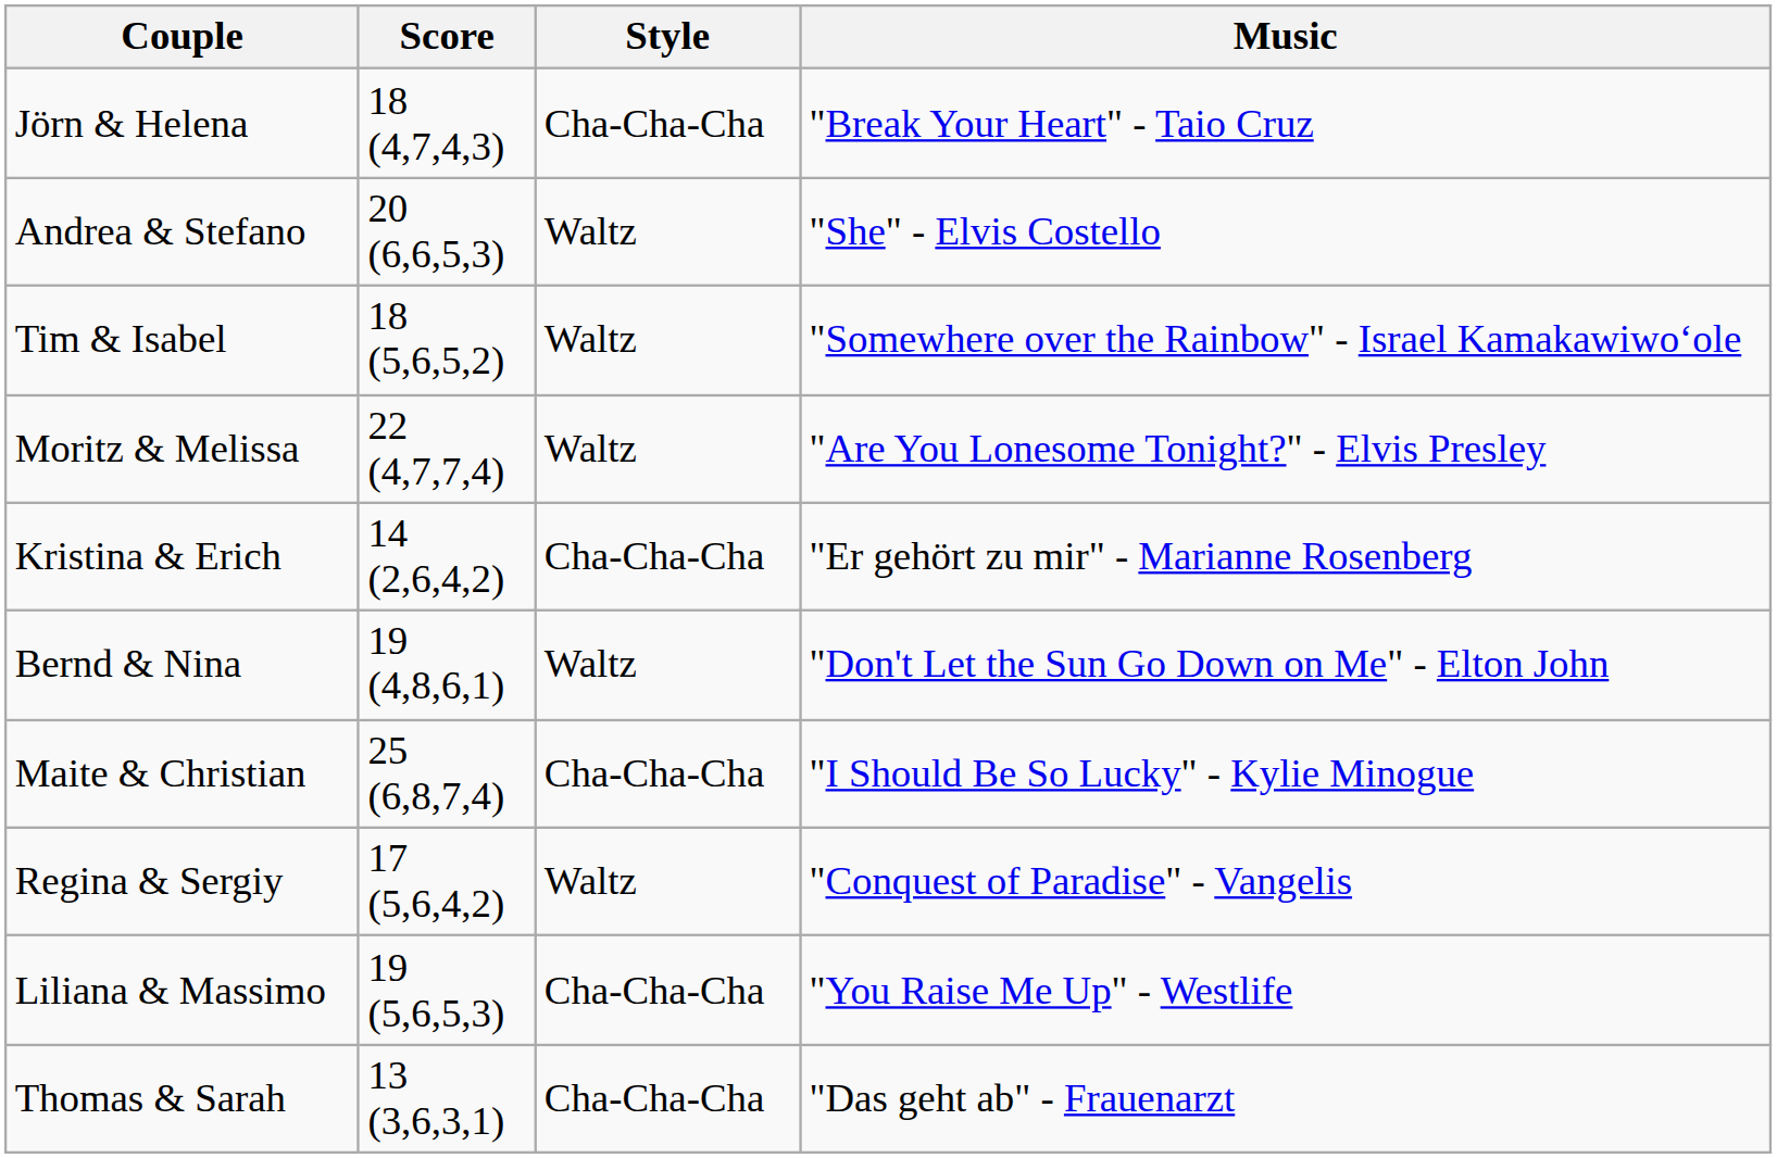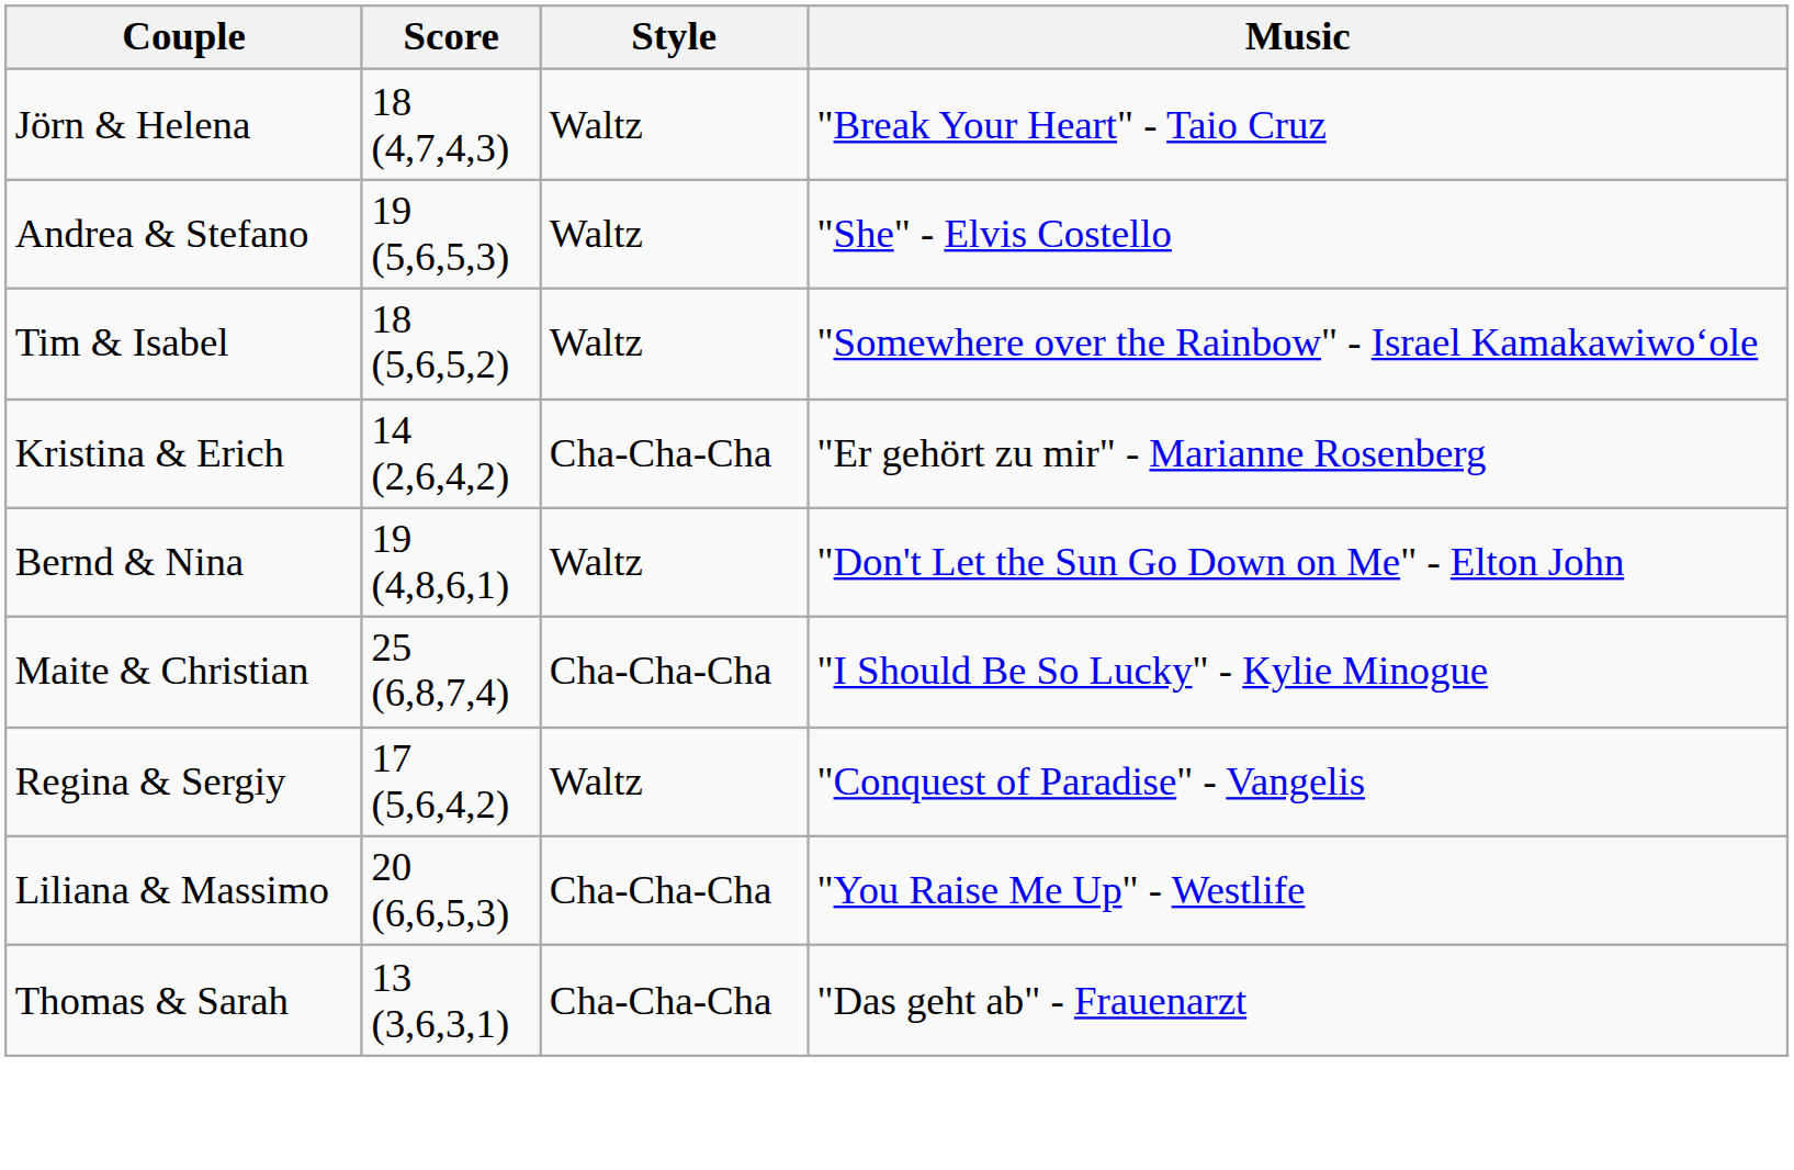 <table class="wikitable" width="80%">
 <tr>
 <th width="20%">Couple</th>
 <th width="10%">Score</th>
 <th width="15%">Style</th>
 <th width="60%">Music</th>
 </tr>
 <tr>
 <td>Jörn & Helena</td>
 <td>18 (4,7,4,3)</td>
-<td>Cha-Cha-Cha</td>
+<td>Waltz</td>
 <td>"<a href='#'>Break Your Heart</a>" - <a href='#'>Taio Cruz</a></td>
 </tr>
 <tr>
 <td>Andrea & Stefano</td>
-<td>20 (6,6,5,3)</td>
+<td>19 (5,6,5,3)</td>
 <td>Waltz</td>
 <td>"<a href='#'>She</a>" - <a href='#'>Elvis Costello</a></td>
 </tr>
 <tr>
 <td>Tim & Isabel</td>
 <td>18 (5,6,5,2)</td>
 <td>Waltz</td>
 <td>"<a href='#'>Somewhere over the Rainbow</a>" - <a href='#'>Israel Kamakawiwoʻole</a></td>
-</tr>
-<tr>
-<td>Moritz & Melissa</td>
-<td>22 (4,7,7,4)</td>
-<td>Waltz</td>
-<td>"<a href='#'>Are You Lonesome Tonight?</a>" - <a href='#'>Elvis Presley</a></td>
 </tr>
 <tr>
 <td>Kristina & Erich</td>
 <td>14 (2,6,4,2)</td>
 <td>Cha-Cha-Cha</td>
 <td>"Er gehört zu mir" - <a href='#'>Marianne Rosenberg</a></td>
 </tr>
 <tr>
 <td>Bernd & Nina</td>
 <td>19 (4,8,6,1)</td>
 <td>Waltz</td>
 <td>"<a href='#'>Don't Let the Sun Go Down on Me</a>" - <a href='#'>Elton John</a></td>
 </tr>
 <tr>
 <td>Maite & Christian</td>
 <td>25 (6,8,7,4)</td>
 <td>Cha-Cha-Cha</td>
 <td>"<a href='#'>I Should Be So Lucky</a>" - <a href='#'>Kylie Minogue</a></td>
 </tr>
 <tr>
 <td>Regina & Sergiy</td>
 <td>17 (5,6,4,2)</td>
 <td>Waltz</td>
 <td>"<a href='#'>Conquest of Paradise</a>" - <a href='#'>Vangelis</a></td>
 </tr>
 <tr>
 <td>Liliana & Massimo</td>
-<td>19 (5,6,5,3)</td>
+<td>20 (6,6,5,3)</td>
 <td>Cha-Cha-Cha</td>
 <td>"<a href='#'>You Raise Me Up</a>" - <a href='#'>Westlife</a></td>
 </tr>
 <tr>
 <td>Thomas & Sarah</td>
 <td>13 (3,6,3,1)</td>
 <td>Cha-Cha-Cha</td>
 <td>"Das geht ab" - <a href='#'>Frauenarzt</a></td>
 </tr>
 </table>
